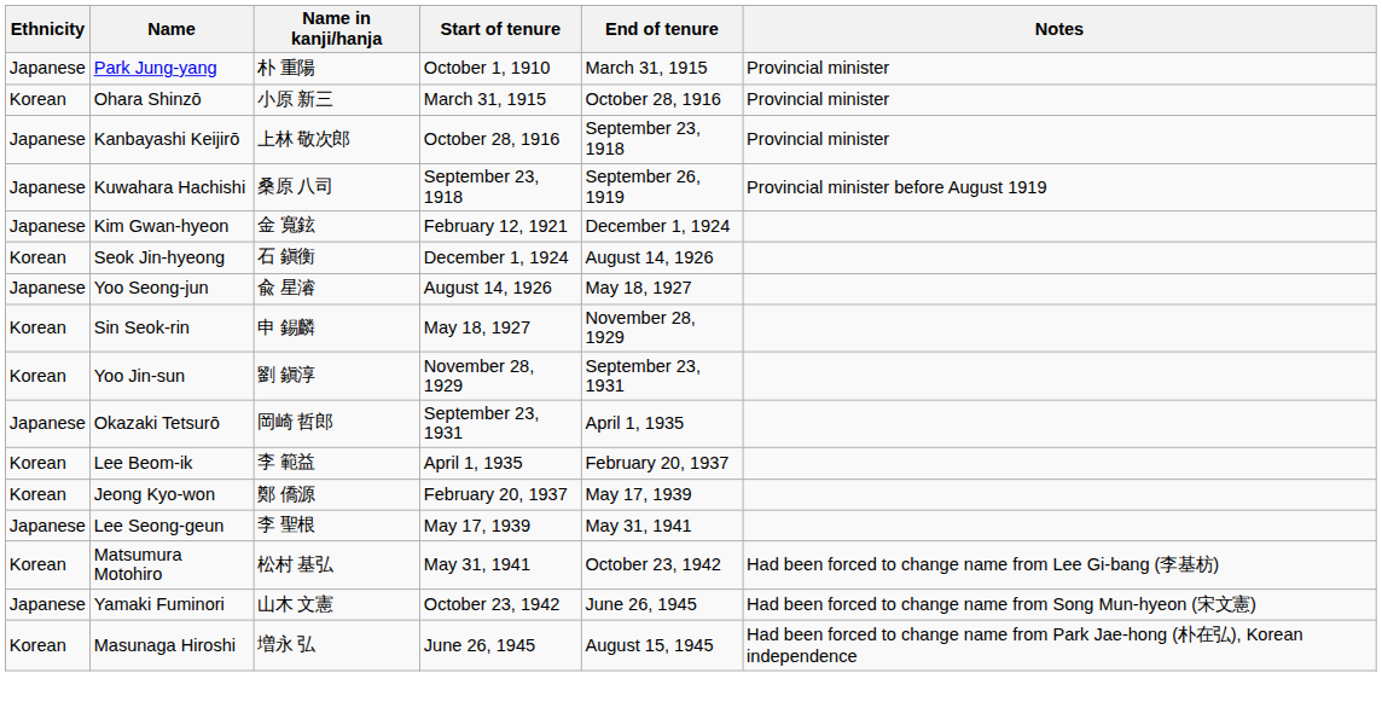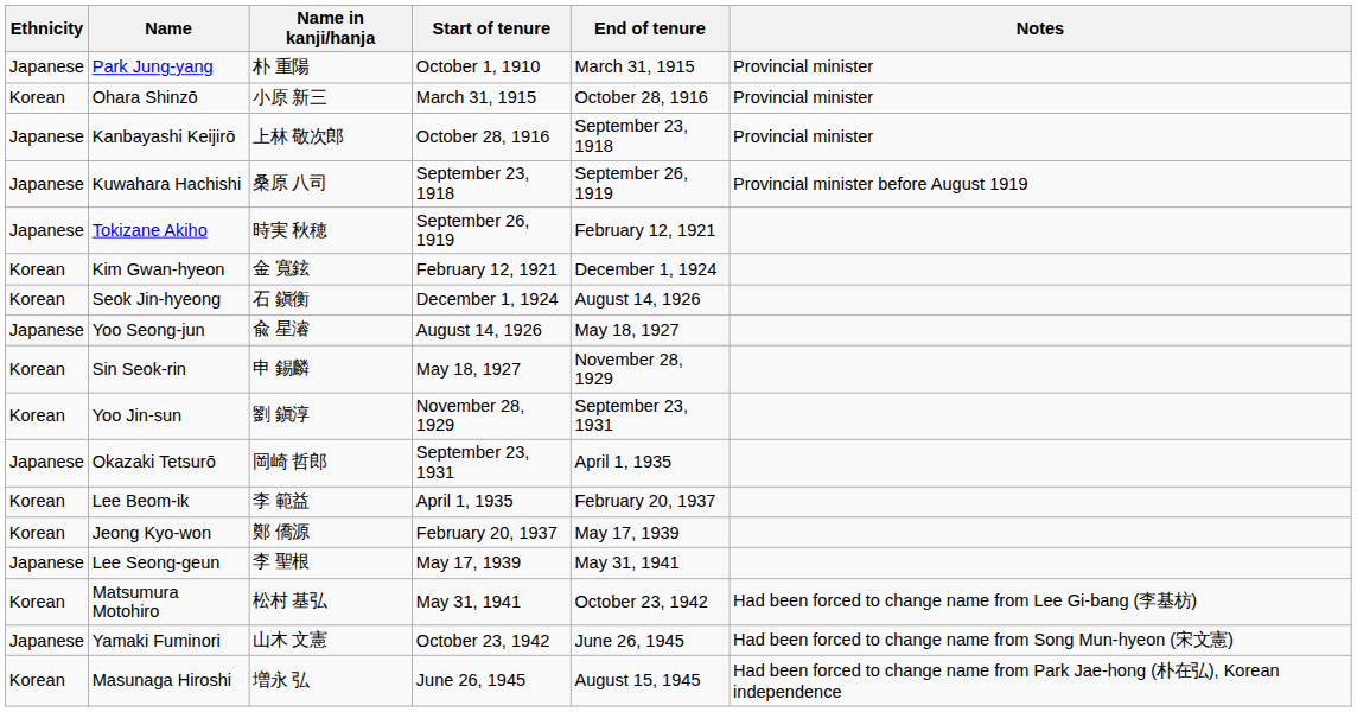 <table class="wikitable">
 <tr>
 <th>Ethnicity</th>
 <th>Name</th>
 <th>Name in kanji/hanja</th>
 <th>Start of tenure</th>
 <th>End of tenure</th>
 <th>Notes</th>
 </tr>
 <tr>
 <td><span>Japanese</span></td>
 <td><a href='#'>Park Jung-yang</a></td>
 <td>朴 重陽</td>
 <td>October 1, 1910</td>
 <td>March 31, 1915</td>
 <td>Provincial minister</td>
 </tr>
 <tr>
 <td><span>Korean</span></td>
 <td>Ohara Shinzō</td>
 <td>小原 新三</td>
 <td>March 31, 1915</td>
 <td>October 28, 1916</td>
 <td>Provincial minister</td>
 </tr>
 <tr>
 <td><span>Japanese</span></td>
 <td>Kanbayashi Keijirō</td>
 <td>上林 敬次郎</td>
 <td>October 28, 1916</td>
 <td>September 23, 1918</td>
 <td>Provincial minister</td>
 </tr>
 <tr>
 <td><span>Japanese</span></td>
 <td>Kuwahara Hachishi</td>
 <td>桑原 八司</td>
 <td>September 23, 1918</td>
 <td>September 26, 1919</td>
 <td>Provincial minister before August 1919</td>
 </tr>
 <tr>
 <td><span>Japanese</span></td>
+<td><a href='#'>Tokizane Akiho</a></td>
+<td>時実 秋穂</td>
+<td>September 26, 1919</td>
+<td>February 12, 1921</td>
+<td></td>
+</tr>
+<tr>
+<td><span>Korean</span></td>
 <td>Kim Gwan-hyeon</td>
 <td>金 寬鉉</td>
 <td>February 12, 1921</td>
 <td>December 1, 1924</td>
 <td></td>
 </tr>
 <tr>
 <td><span>Korean</span></td>
 <td>Seok Jin-hyeong</td>
 <td>石 鎭衡</td>
 <td>December 1, 1924</td>
 <td>August 14, 1926</td>
 <td></td>
 </tr>
 <tr>
 <td><span>Japanese</span></td>
 <td>Yoo Seong-jun</td>
 <td>兪 星濬</td>
 <td>August 14, 1926</td>
 <td>May 18, 1927</td>
 <td></td>
 </tr>
 <tr>
 <td><span>Korean</span></td>
 <td>Sin Seok-rin</td>
 <td>申 錫麟</td>
 <td>May 18, 1927</td>
 <td>November 28, 1929</td>
 <td></td>
 </tr>
 <tr>
 <td><span>Korean</span></td>
 <td>Yoo Jin-sun</td>
 <td>劉 鎭淳</td>
 <td>November 28, 1929</td>
 <td>September 23, 1931</td>
 <td></td>
 </tr>
 <tr>
 <td><span>Japanese</span></td>
 <td>Okazaki Tetsurō</td>
 <td>岡崎 哲郎</td>
 <td>September 23, 1931</td>
 <td>April 1, 1935</td>
 <td></td>
 </tr>
 <tr>
 <td><span>Korean</span></td>
 <td>Lee Beom-ik</td>
 <td>李 範益</td>
 <td>April 1, 1935</td>
 <td>February 20, 1937</td>
 <td></td>
 </tr>
 <tr>
 <td><span>Korean</span></td>
 <td>Jeong Kyo-won</td>
 <td>鄭 僑源</td>
 <td>February 20, 1937</td>
 <td>May 17, 1939</td>
 <td></td>
 </tr>
 <tr>
 <td><span>Japanese</span></td>
 <td>Lee Seong-geun</td>
 <td>李 聖根</td>
 <td>May 17, 1939</td>
 <td>May 31, 1941</td>
 <td></td>
 </tr>
 <tr>
 <td><span>Korean</span></td>
 <td>Matsumura Motohiro</td>
 <td>松村 基弘</td>
 <td>May 31, 1941</td>
 <td>October 23, 1942</td>
 <td>Had been forced to change name from Lee Gi-bang (李基枋)</td>
 </tr>
 <tr>
 <td><span>Japanese</span></td>
 <td>Yamaki Fuminori</td>
 <td>山木 文憲</td>
 <td>October 23, 1942</td>
 <td>June 26, 1945</td>
 <td>Had been forced to change name from Song Mun-hyeon (宋文憲)</td>
 </tr>
 <tr>
 <td><span>Korean</span></td>
 <td>Masunaga Hiroshi</td>
 <td>増永 弘</td>
 <td>June 26, 1945</td>
 <td>August 15, 1945</td>
 <td>Had been forced to change name from Park Jae-hong (朴在弘), Korean independence</td>
 </tr>
 </table>
